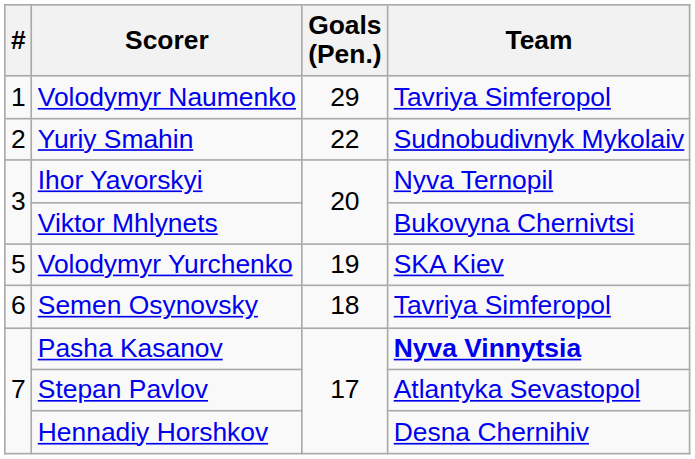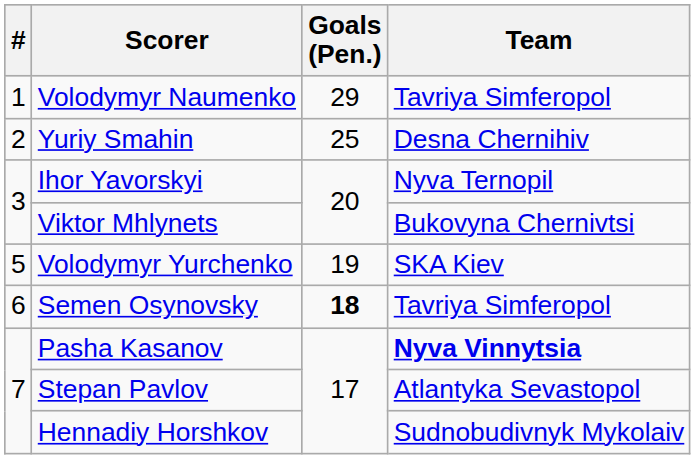 <table class="wikitable">
 <tr>
 <th>#</th>
 <th>Scorer</th>
 <th>Goals<br>(Pen.)</th>
 <th>Team</th>
 </tr>
 <tr>
 <td>1</td>
 <td><a href='#'>Volodymyr Naumenko</a></td>
 <td align=center>29</td>
 <td><a href='#'>Tavriya Simferopol</a></td>
 </tr>
 <tr>
 <td>2</td>
 <td><a href='#'>Yuriy Smahin</a></td>
-<td align=center>22</td>
-<td><a href='#'>Sudnobudivnyk Mykolaiv</a></td>
+<td align=center>25</td>
+<td><a href='#'>Desna Chernihiv</a></td>
 </tr>
 <tr>
 <td rowspan=2>3</td>
 <td><a href='#'>Ihor Yavorskyi</a></td>
 <td align=center rowspan=2>20</td>
 <td><a href='#'>Nyva Ternopil</a></td>
 </tr>
 <tr>
 <td><a href='#'>Viktor Mhlynets</a></td>
 <td><a href='#'>Bukovyna Chernivtsi</a></td>
 </tr>
 <tr>
 <td>5</td>
 <td><a href='#'>Volodymyr Yurchenko</a></td>
 <td align=center>19</td>
 <td><a href='#'>SKA Kiev</a></td>
 </tr>
 <tr>
 <td>6</td>
 <td><a href='#'>Semen Osynovsky</a></td>
-<td align=center>18</td>
+<td align=center><strong>18</strong></td>
 <td><a href='#'>Tavriya Simferopol</a></td>
 </tr>
 <tr>
 <td rowspan=3>7</td>
 <td><a href='#'>Pasha Kasanov</a></td>
 <td align=center rowspan=3>17</td>
 <td><strong><a href='#'>Nyva Vinnytsia</a></strong></td>
 </tr>
 <tr>
 <td><a href='#'>Stepan Pavlov</a></td>
 <td><a href='#'>Atlantyka Sevastopol</a></td>
 </tr>
 <tr>
 <td><a href='#'>Hennadiy Horshkov</a></td>
-<td><a href='#'>Desna Chernihiv</a></td>
+<td><a href='#'>Sudnobudivnyk Mykolaiv</a></td>
 </tr>
 </table>
